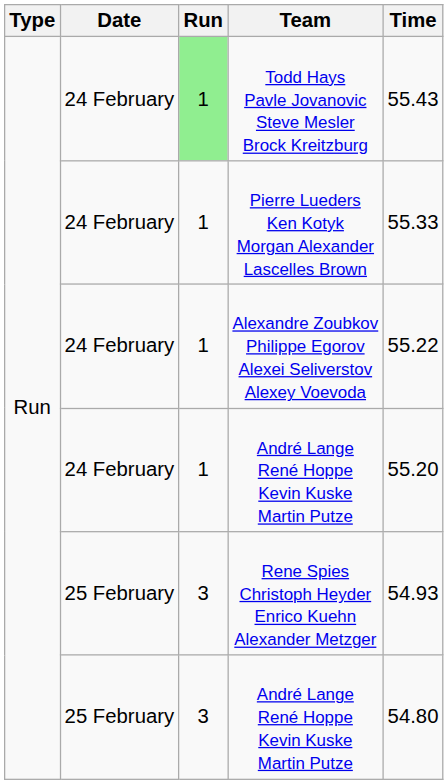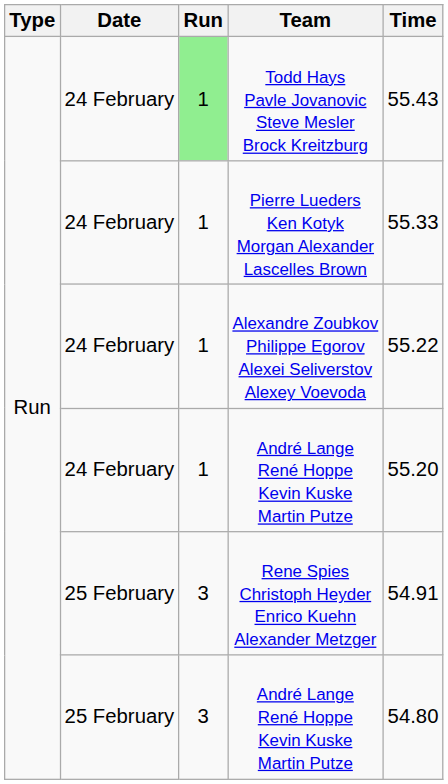 <table class="wikitable" style="text-align:center">
 <tr>
 <th>Type</th>
 <th>Date</th>
 <th>Run</th>
 <th>Team</th>
 <th>Time</th>
 </tr>
 <tr>
 <td rowspan=6>Run</td>
 <td>24 February</td>
 <td style="background: lightgreen;">1</td>
 <td> <br>  <small><a href='#'>Todd Hays</a> <br> <a href='#'>Pavle Jovanovic</a> <br> <a href='#'>Steve Mesler</a> <br> <a href='#'>Brock Kreitzburg</a></small></td>
 <td>55.43</td>
 </tr>
 <tr>
 <td>24 February</td>
 <td>1</td>
 <td> <br>  <small><a href='#'>Pierre Lueders</a> <br><a href='#'>Ken Kotyk</a><br><a href='#'>Morgan Alexander</a><br> <a href='#'>Lascelles Brown</a></small></td>
 <td>55.33</td>
 </tr>
 <tr>
 <td>24 February</td>
 <td>1</td>
 <td> <br> <small><a href='#'>Alexandre Zoubkov</a><br><a href='#'>Philippe Egorov</a> <br> <a href='#'>Alexei Seliverstov</a>  <br> <a href='#'>Alexey Voevoda</a></small></td>
 <td>55.22</td>
 </tr>
 <tr>
 <td>24 February</td>
 <td>1</td>
 <td> <br>  <small><a href='#'>André Lange</a> <br> <a href='#'>René Hoppe</a><br> <a href='#'>Kevin Kuske</a><br> <a href='#'>Martin Putze</a></small></td>
 <td>55.20</td>
 </tr>
 <tr>
 <td>25 February</td>
 <td>3</td>
 <td> <br> <small><a href='#'>Rene Spies</a> <br> <a href='#'>Christoph Heyder</a><br> <a href='#'>Enrico Kuehn</a><br> <a href='#'>Alexander Metzger</a></small></td>
-<td>54.93</td>
+<td>54.91</td>
 </tr>
 <tr>
 <td>25 February</td>
 <td>3</td>
 <td> <br> <small><a href='#'>André Lange</a> <br> <a href='#'>René Hoppe</a><br> <a href='#'>Kevin Kuske</a><br> <a href='#'>Martin Putze</a></small></td>
 <td>54.80</td>
 </tr>
 </table>
